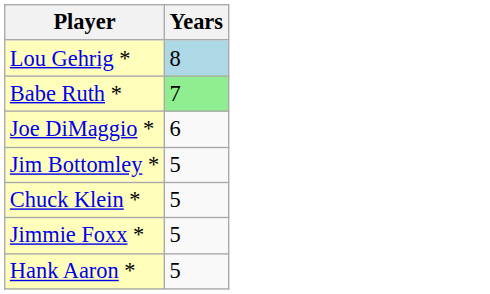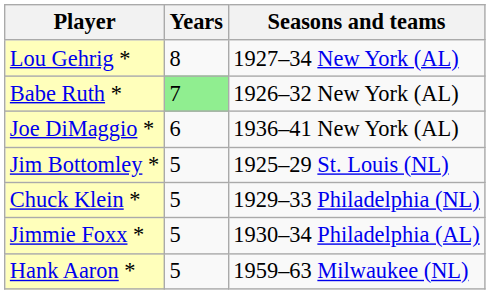 <table class="wikitable">
 <tr>
 <th>Player</th>
 <th>Years</th>
+<th>Seasons and teams</th>
 </tr>
 <tr>
 <td style="background-color:#ffffbb"><a href='#'>Lou Gehrig</a> *</td>
-<td style="background: lightblue;">8</td>
+<td>8</td>
+<td>1927–34 <a href='#'>New York (AL)</a></td>
 </tr>
 <tr>
 <td style="background-color:#ffffbb"><a href='#'>Babe Ruth</a> *</td>
 <td style="background: lightgreen;">7</td>
+<td>1926–32 New York (AL)</td>
 </tr>
 <tr>
 <td style="background-color:#ffffbb"><a href='#'>Joe DiMaggio</a> *</td>
 <td>6</td>
+<td>1936–41 New York (AL)</td>
 </tr>
 <tr>
 <td style="background-color:#ffffbb"><a href='#'>Jim Bottomley</a> *</td>
 <td>5</td>
+<td>1925–29 <a href='#'>St. Louis (NL)</a></td>
 </tr>
 <tr>
 <td style="background-color:#ffffbb"><a href='#'>Chuck Klein</a> *</td>
 <td>5</td>
+<td>1929–33 <a href='#'>Philadelphia (NL)</a></td>
 </tr>
 <tr>
 <td style="background-color:#ffffbb"><a href='#'>Jimmie Foxx</a> *</td>
 <td>5</td>
+<td>1930–34 <a href='#'>Philadelphia (AL)</a></td>
 </tr>
 <tr>
 <td style="background-color:#ffffbb"><a href='#'>Hank Aaron</a> *</td>
 <td>5</td>
+<td>1959–63 <a href='#'>Milwaukee (NL)</a></td>
 </tr>
 </table>
